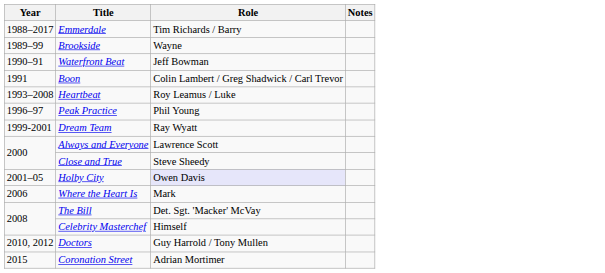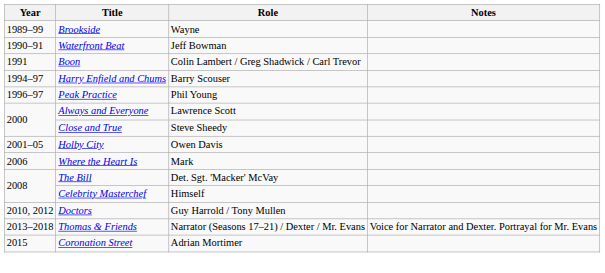 <table class="wikitable sortable">
 <tr>
 <th>Year</th>
 <th>Title</th>
 <th>Role</th>
 <th class="unsortable">Notes</th>
-</tr>
-<tr>
-<td>1988–2017</td>
-<td><em><a href='#'>Emmerdale</a></em></td>
-<td>Tim Richards / Barry</td>
-<td></td>
 </tr>
 <tr>
 <td>1989–99</td>
 <td><em><a href='#'>Brookside</a></em></td>
 <td>Wayne</td>
 <td></td>
 </tr>
 <tr>
 <td>1990–91</td>
 <td><em><a href='#'>Waterfront Beat</a></em></td>
 <td>Jeff Bowman</td>
 <td></td>
 </tr>
 <tr>
 <td>1991</td>
 <td><em><a href='#'>Boon</a></em></td>
 <td>Colin Lambert / Greg Shadwick / Carl Trevor</td>
 <td></td>
 </tr>
 <tr>
-<td>1993–2008</td>
-<td><em><a href='#'>Heartbeat</a></em></td>
-<td>Roy Leamus / Luke</td>
+<td>1994–97</td>
+<td><em><a href='#'>Harry Enfield and Chums</a></em></td>
+<td>Barry Scouser</td>
 <td></td>
 </tr>
 <tr>
 <td>1996–97</td>
 <td><em><a href='#'>Peak Practice</a></em></td>
 <td>Phil Young</td>
-<td></td>
-</tr>
-<tr>
-<td>1999-2001</td>
-<td><em><a href='#'>Dream Team</a></em></td>
-<td>Ray Wyatt</td>
 <td></td>
 </tr>
 <tr>
 <td rowspan=2>2000</td>
 <td><em><a href='#'>Always and Everyone</a></em></td>
 <td>Lawrence Scott</td>
 <td></td>
 </tr>
 <tr>
 <td><em><a href='#'>Close and True</a></em></td>
 <td>Steve Sheedy</td>
 <td></td>
 </tr>
 <tr>
 <td>2001–05</td>
 <td><em><a href='#'>Holby City</a></em></td>
-<td style="background: lavender;">Owen Davis</td>
+<td>Owen Davis</td>
 <td></td>
 </tr>
 <tr>
 <td>2006</td>
 <td><em><a href='#'>Where the Heart Is</a></em></td>
 <td>Mark</td>
 <td></td>
 </tr>
 <tr>
 <td rowspan=2>2008</td>
 <td><em><a href='#'>The Bill</a></em></td>
 <td>Det. Sgt. 'Macker' McVay</td>
 <td></td>
 </tr>
 <tr>
 <td><em><a href='#'>Celebrity Masterchef</a></em></td>
 <td>Himself</td>
 <td></td>
 </tr>
 <tr>
 <td>2010, 2012</td>
 <td><em><a href='#'>Doctors</a></em></td>
 <td>Guy Harrold / Tony Mullen</td>
 <td></td>
 </tr>
 <tr>
+<td>2013–2018</td>
+<td><em><a href='#'>Thomas & Friends</a></em></td>
+<td>Narrator (Seasons 17–21) / Dexter / Mr. Evans</td>
+<td>Voice for Narrator and Dexter. Portrayal for Mr. Evans</td>
+</tr>
+<tr>
 <td>2015</td>
 <td><em><a href='#'>Coronation Street</a></em></td>
 <td>Adrian Mortimer</td>
 <td></td>
 </tr>
 </table>
